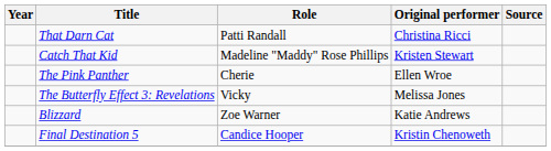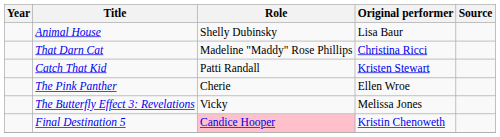 <table class="wikitable sortable plainrowheaders">
 <tr>
 <th>Year</th>
 <th class="unsortable">Title</th>
 <th class="unsortable">Role</th>
 <th class="unsortable">Original performer</th>
 <th class="unsortable">Source</th>
 </tr>
 <tr>
 <td></td>
+<td><em><a href='#'>Animal House</a></em></td>
+<td>Shelly Dubinsky</td>
+<td>Lisa Baur</td>
+<td></td>
+</tr>
+<tr>
+<td></td>
 <td><em><a href='#'>That Darn Cat</a></em></td>
-<td>Patti Randall</td>
+<td>Madeline "Maddy" Rose Phillips</td>
 <td><a href='#'>Christina Ricci</a></td>
 <td></td>
 </tr>
 <tr>
 <td></td>
 <td><em><a href='#'>Catch That Kid</a></em></td>
-<td>Madeline "Maddy" Rose Phillips</td>
+<td>Patti Randall</td>
 <td><a href='#'>Kristen Stewart</a></td>
 <td></td>
 </tr>
 <tr>
 <td></td>
 <td><em><a href='#'>The Pink Panther</a></em></td>
 <td>Cherie</td>
 <td>Ellen Wroe</td>
 <td></td>
 </tr>
 <tr>
 <td></td>
 <td><em><a href='#'>The Butterfly Effect 3: Revelations</a></em></td>
 <td>Vicky</td>
 <td>Melissa Jones</td>
 <td></td>
 </tr>
 <tr>
 <td></td>
-<td><em><a href='#'>Blizzard</a></em></td>
-<td>Zoe Warner</td>
-<td>Katie Andrews</td>
-<td></td>
-</tr>
-<tr>
-<td></td>
 <td><em><a href='#'>Final Destination 5</a></em></td>
-<td><a href='#'>Candice Hooper</a></td>
+<td style="background: pink;"><a href='#'>Candice Hooper</a></td>
 <td><a href='#'>Kristin Chenoweth</a></td>
 <td></td>
 </tr>
 <tr>
 </tr>
 </table>
